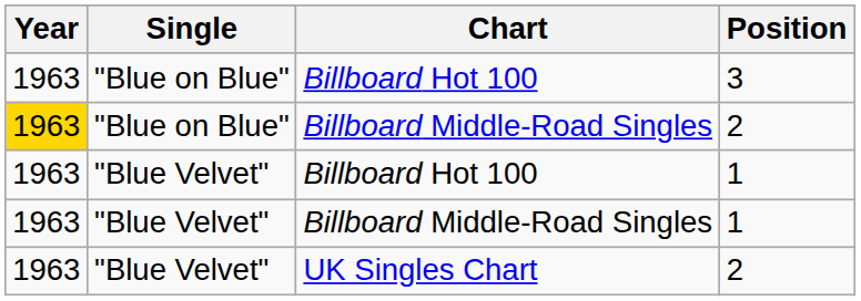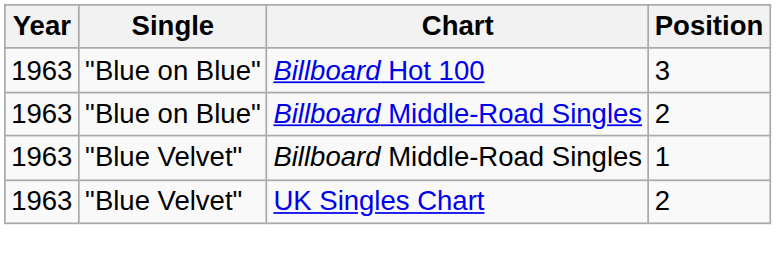 <table class="wikitable">
 <tr>
 <th align="left">Year</th>
 <th align="left">Single</th>
 <th align="left">Chart</th>
 <th align="left">Position</th>
 </tr>
 <tr>
 <td align="left">1963</td>
 <td align="left">"Blue on Blue"</td>
 <td align="left"><a href='#'><em>Billboard</em> Hot 100</a></td>
 <td align="left">3</td>
 </tr>
 <tr>
-<td align="left" style="background: gold;">1963</td>
+<td align="left">1963</td>
 <td align="left">"Blue on Blue"</td>
 <td align="left"><a href='#'><em>Billboard</em> Middle-Road Singles</a></td>
 <td align="left">2</td>
-</tr>
-<tr>
-<td align="left">1963</td>
-<td align="left">"Blue Velvet"</td>
-<td align="left"><em>Billboard</em> Hot 100</td>
-<td align="left">1</td>
 </tr>
 <tr>
 <td align="left">1963</td>
 <td align="left">"Blue Velvet"</td>
 <td align="left"><em>Billboard</em> Middle-Road Singles</td>
 <td align="left">1</td>
 </tr>
 <tr>
 <td align="left">1963</td>
 <td align="left">"Blue Velvet"</td>
 <td align="left"><a href='#'>UK Singles Chart</a></td>
 <td align="left">2</td>
 </tr>
 </table>
